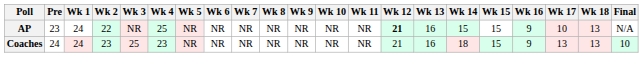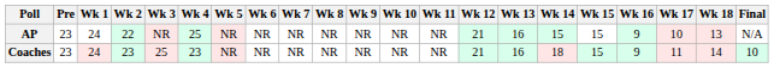 <table class="wikitable" style="white-space:nowrap;">
 <tr>
 <th>Poll</th>
 <th>Pre</th>
 <th>Wk 1</th>
 <th>Wk 2</th>
 <th>Wk 3</th>
 <th>Wk 4</th>
 <th>Wk 5</th>
 <th>Wk 6</th>
 <th>Wk 7</th>
 <th>Wk 8</th>
 <th>Wk 9</th>
 <th>Wk 10</th>
 <th>Wk 11</th>
 <th>Wk 12</th>
 <th>Wk 13</th>
 <th>Wk 14</th>
 <th>Wk 15</th>
 <th>Wk 16</th>
 <th>Wk 17</th>
 <th>Wk 18</th>
 <th>Final</th>
 </tr>
 <tr style="text-align:center;">
 <th>AP</th>
 <td style="background:#FFF;">23</td>
 <td style="background:#FFF;">24</td>
 <td style="background:#D8FFEB;">22</td>
 <td style="background:#FFE6E6;">NR</td>
 <td style="background:#D8FFEB;">25</td>
 <td style="background:#FFE6E6;">NR</td>
 <td style="background:#FFF;">NR</td>
 <td style="background:#FFF;">NR</td>
 <td style="background:#FFF;">NR</td>
 <td style="background:#FFF;">NR</td>
 <td style="background:#FFF;">NR</td>
 <td style="background:#FFF;">NR</td>
-<td style="background:#D8FFEB;"><strong>21</strong></td>
+<td style="background:#D8FFEB;">21</td>
 <td style="background:#D8FFEB;">16</td>
 <td style="background:#D8FFEB;">15</td>
 <td style="background:#FFF;">15</td>
 <td style="background:#D8FFEB;">9</td>
 <td style="background:#FFE6E6;">10</td>
 <td style="background:#FFE6E6;">13</td>
 <td style="background:#FFF;">N/A</td>
 </tr>
 <tr style="text-align:center;">
 <th>Coaches</th>
-<td style="background:#FFF;">24</td>
+<td style="background:#FFF;">23</td>
 <td style="background:#FFE6E6;">24</td>
 <td style="background:#D8FFEB;">23</td>
 <td style="background:#FFE6E6;">25</td>
 <td style="background:#D8FFEB;">23</td>
 <td style="background:#FFE6E6;">NR</td>
 <td style="background:#FFF;">NR</td>
 <td style="background:#FFF;">NR</td>
 <td style="background:#FFF;">NR</td>
 <td style="background:#FFF;">NR</td>
 <td style="background:#FFF;">NR</td>
 <td style="background:#FFF;">NR</td>
 <td style="background:#D8FFEB;">21</td>
 <td style="background:#D8FFEB;">16</td>
 <td style="background:#FFE6E6;">18</td>
 <td style="background:#D8FFEB;">15</td>
 <td style="background:#D8FFEB;">9</td>
-<td style="background:#FFE6E6;">13</td>
-<td style="background:#FFE6E6;">13</td>
+<td style="background:#FFE6E6;">11</td>
+<td style="background:#FFE6E6;">14</td>
 <td style="background:#D8FFEB;">10</td>
 </tr>
 </table>
